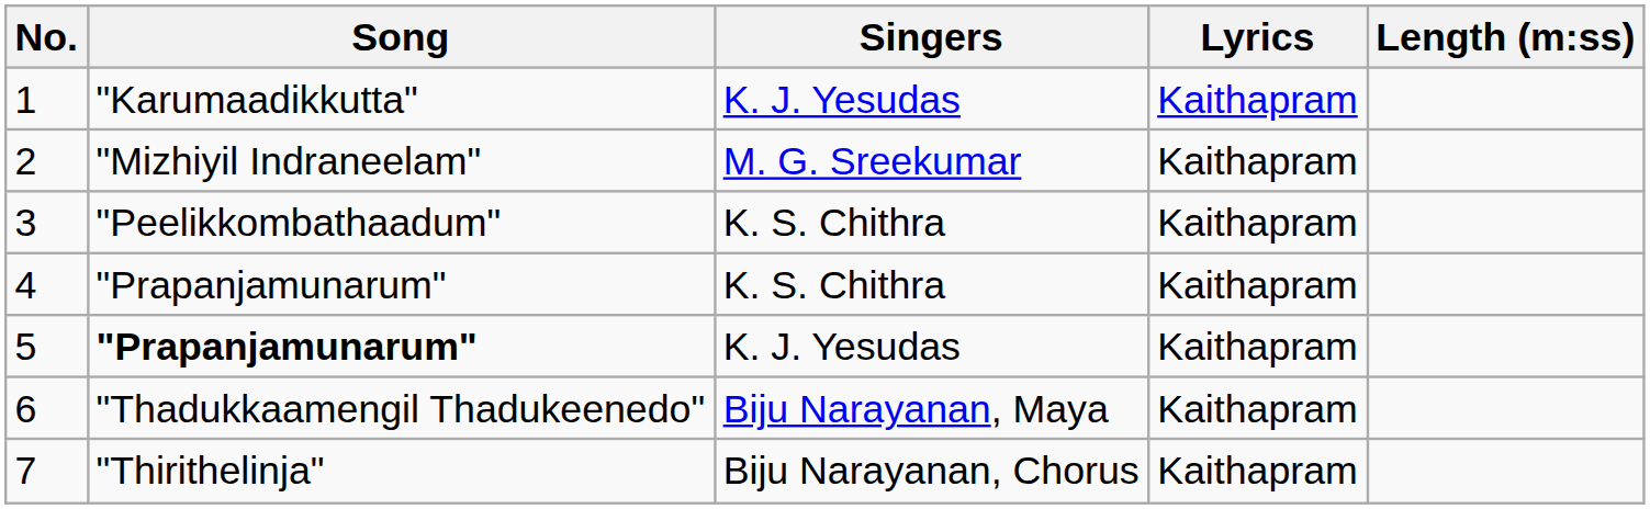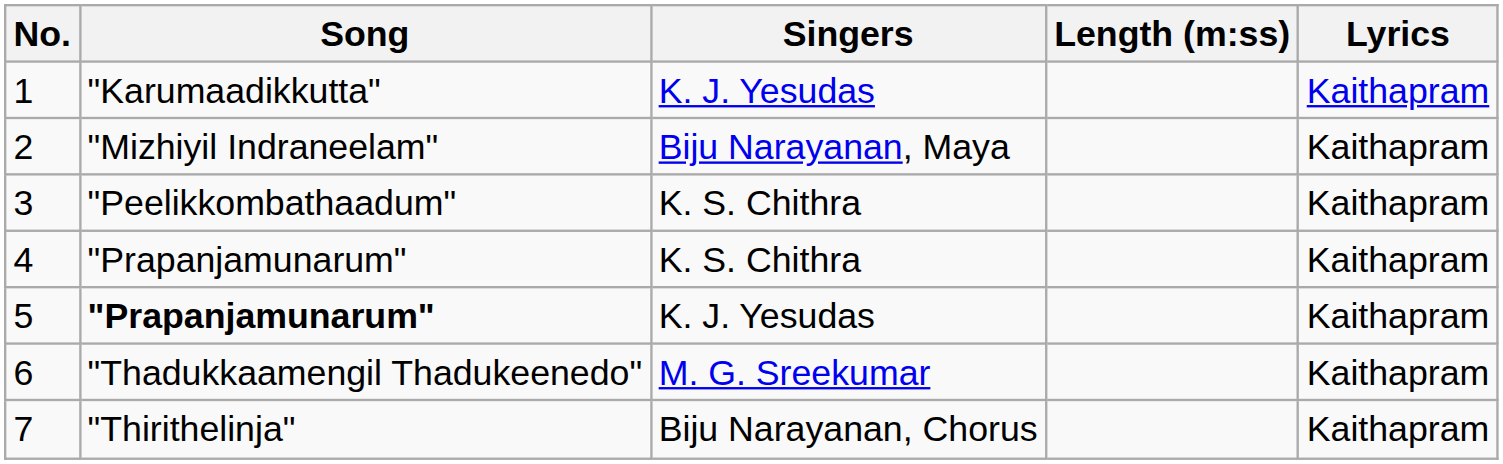 <table class="wikitable" style="font-size:95%;">
 <tr>
 <th>No.</th>
 <th>Song</th>
 <th>Singers</th>
+<th>Length (m:ss)</th>
 <th>Lyrics</th>
-<th>Length (m:ss)</th>
 </tr>
 <tr>
 <td>1</td>
 <td>"Karumaadikkutta"</td>
 <td><a href='#'>K. J. Yesudas</a></td>
+<td></td>
 <td><a href='#'>Kaithapram</a></td>
-<td></td>
 </tr>
 <tr>
 <td>2</td>
 <td>"Mizhiyil Indraneelam"</td>
-<td><a href='#'>M. G. Sreekumar</a></td>
+<td><a href='#'>Biju Narayanan</a>, Maya</td>
+<td></td>
 <td>Kaithapram</td>
-<td></td>
 </tr>
 <tr>
 <td>3</td>
 <td>"Peelikkombathaadum"</td>
 <td>K. S. Chithra</td>
+<td></td>
 <td>Kaithapram</td>
-<td></td>
 </tr>
 <tr>
 <td>4</td>
 <td>"Prapanjamunarum"</td>
 <td>K. S. Chithra</td>
+<td></td>
 <td>Kaithapram</td>
-<td></td>
 </tr>
 <tr>
 <td>5</td>
 <td><strong>"Prapanjamunarum"</strong></td>
 <td>K. J. Yesudas</td>
+<td></td>
 <td>Kaithapram</td>
-<td></td>
 </tr>
 <tr>
 <td>6</td>
 <td>"Thadukkaamengil Thadukeenedo"</td>
-<td><a href='#'>Biju Narayanan</a>, Maya</td>
+<td><a href='#'>M. G. Sreekumar</a></td>
+<td></td>
 <td>Kaithapram</td>
-<td></td>
 </tr>
 <tr>
 <td>7</td>
 <td>"Thirithelinja"</td>
 <td>Biju Narayanan, Chorus</td>
+<td></td>
 <td>Kaithapram</td>
-<td></td>
 </tr>
 </table>
